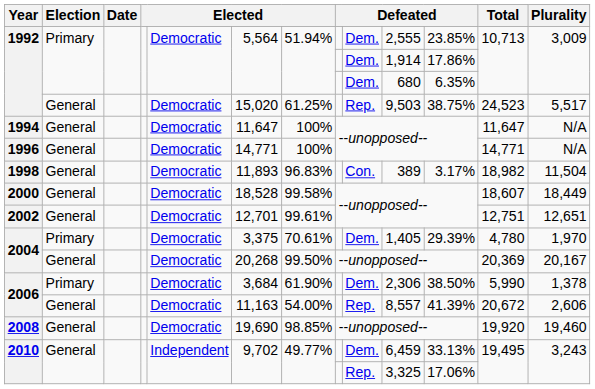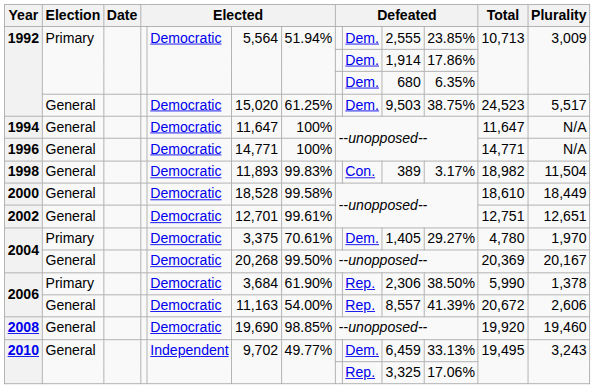 <table class="wikitable">
 <tr>
 <th>Year</th>
 <th>Election</th>
 <th>Date</th>
 <th colspan="4">Elected</th>
 <th colspan="4">Defeated</th>
 <th>Total</th>
 <th>Plurality</th>
 </tr>
 <tr>
 <th rowspan="4" valign="top">1992</th>
 <td rowspan="3" valign="top">Primary</td>
 <td rowspan="3" valign="top"></td>
 <td rowspan="3" valign="top"></td>
 <td valign="top" rowspan="3" ><a href='#'>Democratic</a></td>
 <td rowspan="3" align="right" valign="top">5,564</td>
 <td rowspan="3" align="right" valign="top">51.94%</td>
 <td valign="top"></td>
 <td valign="top" ><a href='#'>Dem.</a></td>
 <td align="right" valign="top">2,555</td>
 <td align="right" valign="top">23.85%</td>
 <td rowspan="3" align="right" valign="top">10,713</td>
 <td rowspan="3" align="right" valign="top">3,009</td>
 </tr>
 <tr>
 <td valign="top"></td>
 <td valign="top" ><a href='#'>Dem.</a></td>
 <td align="right" valign="top">1,914</td>
 <td align="right" valign="top">17.86%</td>
 </tr>
 <tr>
 <td valign="top"></td>
 <td valign="top" ><a href='#'>Dem.</a></td>
 <td align="right" valign="top">680</td>
 <td align="right" valign="top">6.35%</td>
 </tr>
 <tr>
 <td valign="top">General</td>
 <td valign="top"></td>
 <td valign="top"></td>
 <td valign="top" ><a href='#'>Democratic</a></td>
 <td align="right" valign="top">15,020</td>
 <td align="right" valign="top">61.25%</td>
 <td valign="top"></td>
-<td valign="top" ><a href='#'>Rep.</a></td>
+<td valign="top" ><a href='#'>Dem.</a></td>
 <td align="right" valign="top">9,503</td>
 <td align="right" valign="top">38.75%</td>
 <td align="right" valign="top">24,523</td>
 <td align="right" valign="top">5,517</td>
 </tr>
 <tr>
 <th valign="top">1994</th>
 <td valign="top">General</td>
 <td valign="top"></td>
 <td valign="top"></td>
 <td valign="top" ><a href='#'>Democratic</a></td>
 <td align="right" valign="top">11,647</td>
 <td align="right" valign="top">100%</td>
 <td colspan="4" rowspan="2">--<em>unopposed--</em></td>
 <td align="right" valign="top">11,647</td>
 <td align="right" valign="top">N/A</td>
 </tr>
 <tr>
 <th valign="top">1996</th>
 <td valign="top">General</td>
 <td valign="top"></td>
 <td valign="top"></td>
 <td valign="top" ><a href='#'>Democratic</a></td>
 <td align="right" valign="top">14,771</td>
 <td align="right" valign="top">100%</td>
 <td align="right" valign="top">14,771</td>
 <td align="right" valign="top">N/A</td>
 </tr>
 <tr>
 <th valign="top">1998</th>
 <td valign="top">General</td>
 <td valign="top"></td>
 <td valign="top"></td>
 <td valign="top" ><a href='#'>Democratic</a></td>
 <td align="right" valign="top">11,893</td>
-<td align="right" valign="top">96.83%</td>
+<td align="right" valign="top">99.83%</td>
 <td></td>
 <td valign="top" ><a href='#'>Con.</a></td>
 <td align="right" valign="top">389</td>
 <td align="right" valign="top">3.17%</td>
 <td align="right" valign="top">18,982</td>
 <td align="right" valign="top">11,504</td>
 </tr>
 <tr>
 <th valign="top">2000</th>
 <td valign="top">General</td>
 <td valign="top"></td>
 <td valign="top"></td>
 <td valign="top" ><a href='#'>Democratic</a></td>
 <td align="right" valign="top">18,528</td>
 <td align="right" valign="top">99.58%</td>
 <td colspan="4" rowspan="2">--<em>unopposed--</em></td>
-<td align="right" valign="top">18,607</td>
+<td align="right" valign="top">18,610</td>
 <td align="right" valign="top">18,449</td>
 </tr>
 <tr>
 <th valign="top">2002</th>
 <td valign="top">General</td>
 <td valign="top"></td>
 <td valign="top"></td>
 <td valign="top" ><a href='#'>Democratic</a></td>
 <td align="right" valign="top">12,701</td>
 <td align="right" valign="top">99.61%</td>
 <td align="right" valign="top">12,751</td>
 <td align="right" valign="top">12,651</td>
 </tr>
 <tr>
 <th rowspan="2">2004</th>
 <td>Primary</td>
 <td></td>
 <td></td>
 <td valign="top" ><a href='#'>Democratic</a></td>
 <td align="right" valign="top">3,375</td>
 <td align="right" valign="top">70.61%</td>
 <td></td>
 <td valign="top" ><a href='#'>Dem.</a></td>
 <td align="right" valign="top">1,405</td>
-<td align="right" valign="top">29.39%</td>
+<td align="right" valign="top">29.27%</td>
 <td align="right" valign="top">4,780</td>
 <td align="right" valign="top">1,970</td>
 </tr>
 <tr>
 <td valign="top">General</td>
 <td valign="top"></td>
 <td valign="top"></td>
 <td valign="top" ><a href='#'>Democratic</a></td>
 <td align="right" valign="top">20,268</td>
 <td align="right" valign="top">99.50%</td>
 <td colspan="4">--<em>unopposed--</em></td>
 <td align="right" valign="top">20,369</td>
 <td align="right" valign="top">20,167</td>
 </tr>
 <tr>
 <th rowspan="2">2006</th>
 <td>Primary</td>
 <td></td>
 <td></td>
 <td valign="top" ><a href='#'>Democratic</a></td>
 <td align="right" valign="top">3,684</td>
 <td align="right" valign="top">61.90%</td>
 <td></td>
-<td valign="top" ><a href='#'>Dem.</a></td>
+<td valign="top" ><a href='#'>Rep.</a></td>
 <td align="right" valign="top">2,306</td>
 <td align="right" valign="top">38.50%</td>
 <td align="right" valign="top">5,990</td>
 <td align="right" valign="top">1,378</td>
 </tr>
 <tr>
 <td valign="top">General</td>
 <td valign="top"></td>
 <td valign="top"></td>
 <td valign="top" ><a href='#'>Democratic</a></td>
 <td align="right" valign="top">11,163</td>
 <td align="right" valign="top">54.00%</td>
 <td valign="top"></td>
 <td valign="top" ><a href='#'>Rep.</a></td>
 <td align="right" valign="top">8,557</td>
 <td align="right" valign="top">41.39%</td>
 <td align="right" valign="top">20,672</td>
 <td align="right" valign="top">2,606</td>
 </tr>
 <tr>
 <th valign="top"><a href='#'>2008</a></th>
 <td valign="top">General</td>
 <td valign="top"></td>
 <td valign="top"></td>
 <td valign="top" ><a href='#'>Democratic</a></td>
 <td align="right" valign="top">19,690</td>
 <td align="right" valign="top">98.85%</td>
 <td colspan="4" valign="top">--<em>unopposed--</em></td>
 <td align="right" valign="top">19,920</td>
 <td align="right" valign="top">19,460</td>
 </tr>
 <tr>
 <th rowspan="2" valign="top"><a href='#'>2010</a></th>
 <td rowspan="2" valign="top">General</td>
 <td rowspan="2" valign="top"></td>
 <td rowspan="2" valign="top"></td>
 <td rowspan="2" valign="top" ><a href='#'>Independent</a></td>
 <td rowspan="2" align="right" valign="top">9,702</td>
 <td rowspan="2" align="right" valign="top">49.77%</td>
 <td valign="top"></td>
 <td valign="top" ><a href='#'>Dem.</a></td>
 <td align="right" valign="top">6,459</td>
 <td align="right" valign="top">33.13%</td>
 <td rowspan="2" align="right" valign="top">19,495</td>
 <td rowspan="2" align="right" valign="top">3,243</td>
 </tr>
 <tr>
 <td></td>
 <td valign="top" ><a href='#'>Rep.</a></td>
 <td align="right" valign="top">3,325</td>
 <td align="right" valign="top">17.06%</td>
 </tr>
 </table>
